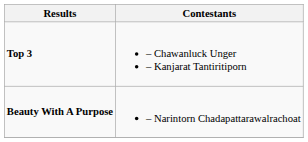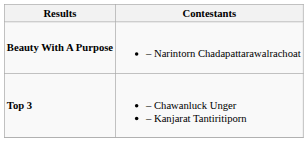 <table class="wikitable" style="font-size: 95%;">
 <tr>
 <th>Results</th>
 <th>Contestants</th>
 </tr>
 <tr>
+<td><strong>Beauty With A Purpose</strong></td>
+<td><br><ul><li><strong></strong> – Narintorn Chadapattarawalrachoat</li></ul></td>
+</tr>
+<tr>
 <td><strong>Top 3</strong></td>
 <td><br><ul><li><strong></strong> – Chawanluck Unger</li><li><strong></strong> – Kanjarat Tantiritiporn</li></ul></td>
 </tr>
 <tr>
-<td><strong>Beauty With A Purpose</strong></td>
-<td><br><ul><li><strong></strong> – Narintorn Chadapattarawalrachoat</li></ul></td>
-</tr>
-<tr>
 </tr>
 </table>
